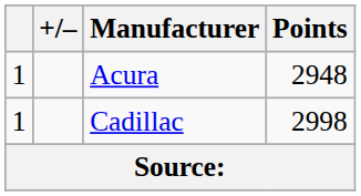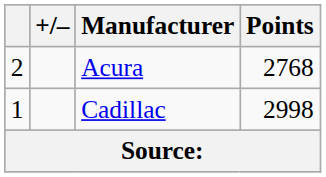 <table class="wikitable" style="font-size: 95%;">
 <tr>
 <th scope="col"></th>
 <th scope="col">+/–</th>
 <th scope="col">Manufacturer</th>
 <th scope="col">Points</th>
 </tr>
 <tr>
-<td align=center>1</td>
+<td align=center>2</td>
 <td align="left"></td>
 <td> <a href='#'>Acura</a></td>
-<td align=right>2948</td>
+<td align=right>2768</td>
 </tr>
 <tr>
 <td align=center>1</td>
 <td align="left"></td>
 <td> <a href='#'>Cadillac</a></td>
 <td align=right>2998</td>
 </tr>
 <tr>
 <th colspan=5>Source:</th>
 </tr>
 </table>
